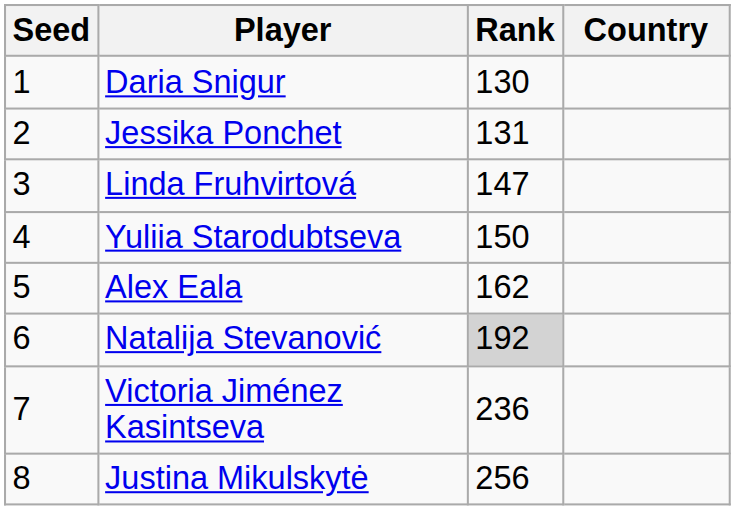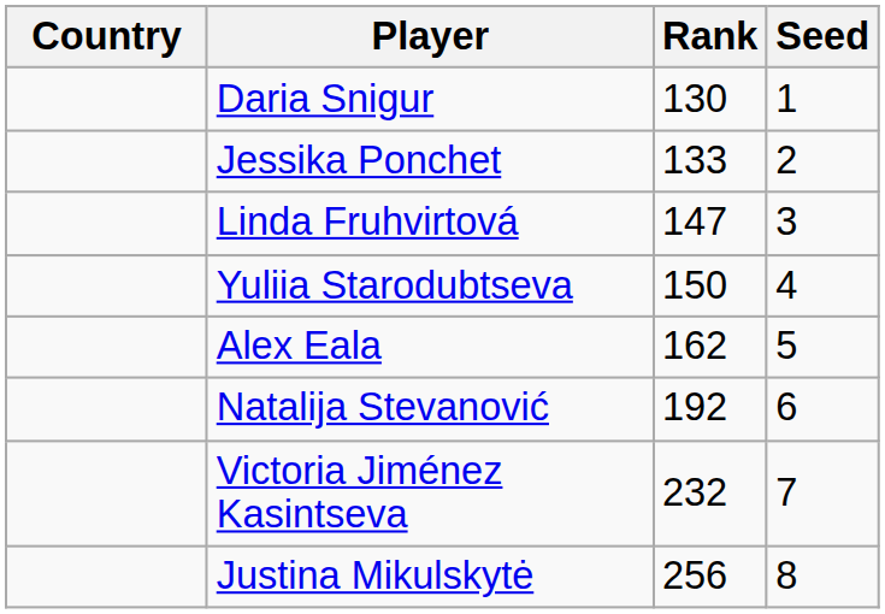 <table class="wikitable">
 <tr>
-<th>Seed</th>
+<th width="75">Country</th>
 <th width="175">Player</th>
 <th>Rank</th>
-<th width="75">Country</th>
+<th>Seed</th>
 </tr>
 <tr>
-<td>1</td>
+<td></td>
 <td><a href='#'>Daria Snigur</a></td>
 <td>130</td>
-<td></td>
+<td>1</td>
 </tr>
 <tr>
+<td></td>
+<td><a href='#'>Jessika Ponchet</a></td>
+<td>133</td>
 <td>2</td>
-<td><a href='#'>Jessika Ponchet</a></td>
-<td>131</td>
-<td></td>
 </tr>
 <tr>
-<td>3</td>
+<td></td>
 <td><a href='#'>Linda Fruhvirtová</a></td>
 <td>147</td>
-<td></td>
+<td>3</td>
 </tr>
 <tr>
-<td>4</td>
+<td></td>
 <td><a href='#'>Yuliia Starodubtseva</a></td>
 <td>150</td>
-<td></td>
+<td>4</td>
 </tr>
 <tr>
-<td>5</td>
+<td></td>
 <td><a href='#'>Alex Eala</a></td>
 <td>162</td>
-<td></td>
+<td>5</td>
 </tr>
 <tr>
+<td></td>
+<td><a href='#'>Natalija Stevanović</a></td>
+<td>192</td>
 <td>6</td>
-<td><a href='#'>Natalija Stevanović</a></td>
-<td style="background: lightgrey;">192</td>
-<td></td>
 </tr>
 <tr>
+<td></td>
+<td><a href='#'>Victoria Jiménez Kasintseva</a></td>
+<td>232</td>
 <td>7</td>
-<td><a href='#'>Victoria Jiménez Kasintseva</a></td>
-<td>236</td>
-<td></td>
 </tr>
 <tr>
-<td>8</td>
+<td></td>
 <td><a href='#'>Justina Mikulskytė</a></td>
 <td>256</td>
-<td></td>
+<td>8</td>
 </tr>
 </table>
